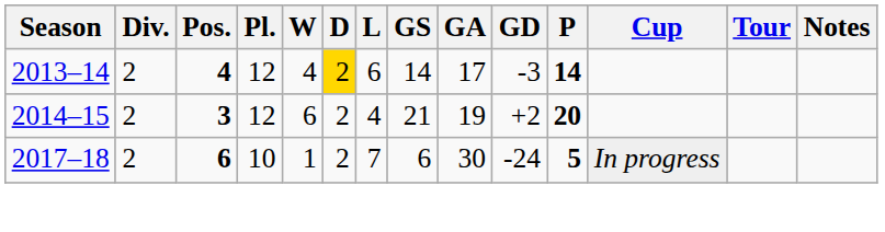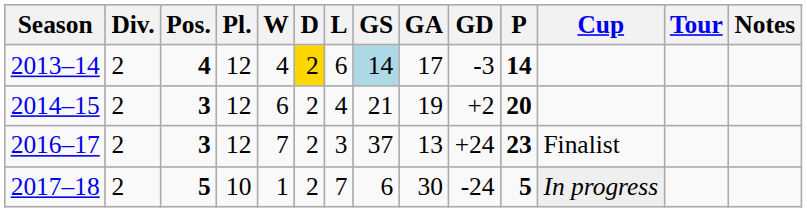 <table class="wikitable">
 <tr style="background:#efefef;">
 <th>Season</th>
 <th>Div.</th>
 <th>Pos.</th>
 <th>Pl.</th>
 <th>W</th>
 <th>D</th>
 <th>L</th>
 <th>GS</th>
 <th>GA</th>
 <th>GD</th>
 <th>P</th>
 <th><a href='#'>Cup</a></th>
 <th><a href='#'>Tour</a></th>
 <th>Notes</th>
 </tr>
 <tr>
 <td><a href='#'>2013–14</a></td>
 <td>2</td>
 <td align=right><strong>4</strong></td>
 <td align=right>12</td>
 <td align=right>4</td>
 <td align=right style="background: gold;">2</td>
 <td align=right>6</td>
-<td align=right>14</td>
+<td align=right style="background: lightblue;">14</td>
 <td align=right>17</td>
 <td align=right>-3</td>
 <td align=right><strong>14</strong></td>
 <td></td>
 <td></td>
 <td></td>
 </tr>
 <tr>
 <td><a href='#'>2014–15</a></td>
 <td>2</td>
 <td align=right><strong>3</strong></td>
 <td align=right>12</td>
 <td align=right>6</td>
 <td align=right>2</td>
 <td align=right>4</td>
 <td align=right>21</td>
 <td align=right>19</td>
 <td align=right>+2</td>
 <td align=right><strong>20</strong></td>
 <td></td>
 <td></td>
 <td></td>
 </tr>
 <tr>
+<td><a href='#'>2016–17</a></td>
+<td>2</td>
+<td align=right><strong>3</strong></td>
+<td align=right>12</td>
+<td align=right>7</td>
+<td align=right>2</td>
+<td align=right>3</td>
+<td align=right>37</td>
+<td align=right>13</td>
+<td align=right>+24</td>
+<td align=right><strong>23</strong></td>
+<td>Finalist</td>
+<td></td>
+<td></td>
+</tr>
+<tr>
 <td><a href='#'>2017–18</a></td>
 <td>2</td>
-<td align=right><strong>6</strong></td>
+<td align=right><strong>5</strong></td>
 <td align=right>10</td>
 <td align=right>1</td>
 <td align=right>2</td>
 <td align=right>7</td>
 <td align=right>6</td>
 <td align=right>30</td>
 <td align=right>-24</td>
 <td align=right><strong>5</strong></td>
 <td bgcolor=EFEFEF><em>In progress</em></td>
 <td></td>
 <td></td>
 </tr>
 </table>
